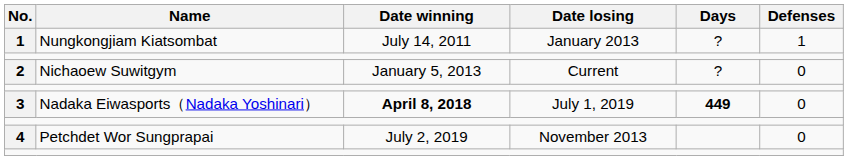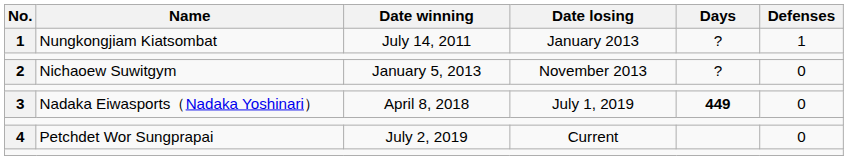 <table class="wikitable" width=100%>
 <tr>
 <th style="width:1%;">No.</th>
 <th style="width:37%;">Name</th>
 <th style="width:20%;">Date winning</th>
 <th style="width:20%;">Date losing</th>
 <th data-sort-type="number" style="width:10%;">Days</th>
 <th data-sort-type="number" style="width:10%;">Defenses</th>
 </tr>
 <tr align=center>
 <th>1</th>
 <td align=left> Nungkongjiam Kiatsombat</td>
 <td>July 14, 2011</td>
 <td>January 2013</td>
 <td>?</td>
 <td>1</td>
 </tr>
 <tr>
 <td colspan="6"></td>
 </tr>
 <tr align=center>
 <th>2</th>
 <td align=left> Nichaoew Suwitgym</td>
 <td>January 5, 2013</td>
-<td>Current</td>
+<td>November 2013</td>
 <td>?</td>
 <td>0</td>
 </tr>
 <tr>
 <td colspan="6"></td>
 </tr>
 <tr align=center>
 <th>3</th>
 <td align=left> Nadaka Eiwasports（<a href='#'>Nadaka Yoshinari</a>）</td>
-<td><strong>April 8, 2018</strong></td>
+<td>April 8, 2018</td>
 <td>July 1, 2019</td>
 <td><strong>449</strong></td>
 <td>0</td>
 </tr>
 <tr>
 <td colspan="6"></td>
 </tr>
 <tr align=center>
 <th>4</th>
 <td align=left> Petchdet Wor Sungprapai</td>
 <td>July 2, 2019</td>
-<td>November 2013</td>
+<td>Current</td>
 <td></td>
 <td>0</td>
 </tr>
 <tr>
 <td colspan="6"></td>
 </tr>
 </table>
